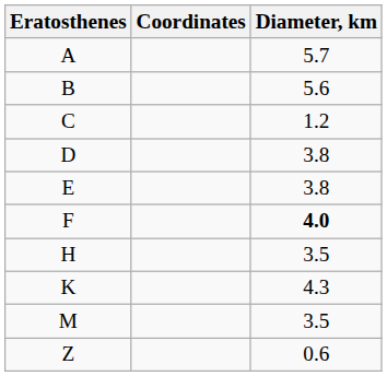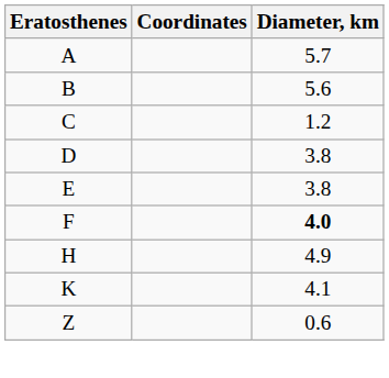 <table class="wikitable sortable" style="text-align:center">
 <tr>
 <th>Eratosthenes</th>
 <th class="unsortable">Coordinates</th>
 <th>Diameter, km</th>
 </tr>
 <tr>
 <td>A</td>
 <td></td>
 <td>5.7</td>
 </tr>
 <tr>
 <td>B</td>
 <td></td>
 <td>5.6</td>
 </tr>
 <tr>
 <td>C</td>
 <td></td>
 <td>1.2</td>
 </tr>
 <tr>
 <td>D</td>
 <td></td>
 <td>3.8</td>
 </tr>
 <tr>
 <td>E</td>
 <td></td>
 <td>3.8</td>
 </tr>
 <tr>
 <td>F</td>
 <td></td>
 <td><strong>4.0</strong></td>
 </tr>
 <tr>
 <td>H</td>
 <td></td>
-<td>3.5</td>
+<td>4.9</td>
 </tr>
 <tr>
 <td>K</td>
 <td></td>
-<td>4.3</td>
-</tr>
-<tr>
-<td>M</td>
-<td></td>
-<td>3.5</td>
+<td>4.1</td>
 </tr>
 <tr>
 <td>Z</td>
 <td></td>
 <td>0.6</td>
 </tr>
 </table>
